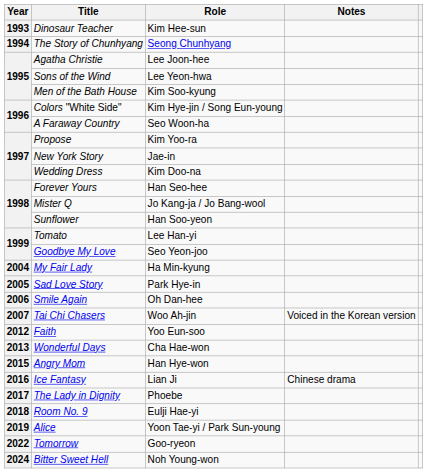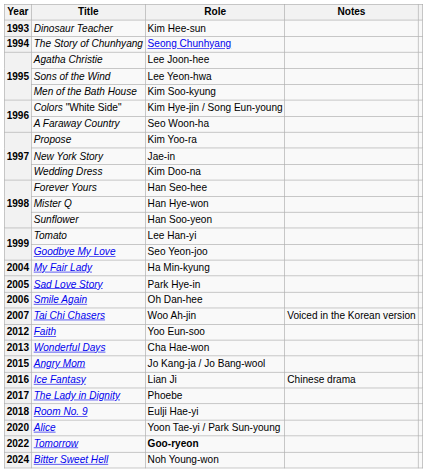 <table class="wikitable sortable plainrowheaders">
 <tr>
 <th scope="col">Year</th>
 <th scope="col">Title</th>
 <th scope="col">Role</th>
 <th scope="col">Notes</th>
 <th scope="col" class="unsortable"></th>
 </tr>
 <tr>
 <th scope="row">1993</th>
 <td><em>Dinosaur Teacher</em></td>
 <td>Kim Hee-sun</td>
 <td></td>
 <td></td>
 </tr>
 <tr>
 <th scope="row">1994</th>
 <td><em>The Story of Chunhyang</em></td>
 <td><a href='#'>Seong Chunhyang</a></td>
 <td></td>
 <td></td>
 </tr>
 <tr>
 <th scope="row" rowspan=3>1995</th>
 <td><em>Agatha Christie</em></td>
 <td>Lee Joon-hee</td>
 <td></td>
 <td></td>
 </tr>
 <tr>
 <td><em>Sons of the Wind</em></td>
 <td>Lee Yeon-hwa</td>
 <td></td>
 <td></td>
 </tr>
 <tr>
 <td><em>Men of the Bath House</em></td>
 <td>Kim Soo-kyung</td>
 <td></td>
 <td></td>
 </tr>
 <tr>
 <th scope="row" rowspan=2>1996</th>
 <td><em>Colors</em> "White Side"</td>
 <td>Kim Hye-jin / Song Eun-young</td>
 <td></td>
 <td></td>
 </tr>
 <tr>
 <td><em>A Faraway Country</em></td>
 <td>Seo Woon-ha</td>
 <td></td>
 <td></td>
 </tr>
 <tr>
 <th scope="row" rowspan=3>1997</th>
 <td><em>Propose</em></td>
 <td>Kim Yoo-ra</td>
 <td></td>
 <td></td>
 </tr>
 <tr>
 <td><em>New York Story</em></td>
 <td>Jae-in</td>
 <td></td>
 <td></td>
 </tr>
 <tr>
 <td><em>Wedding Dress</em></td>
 <td>Kim Doo-na</td>
 <td></td>
 <td></td>
 </tr>
 <tr>
 <th scope="row" rowspan=3>1998</th>
 <td><em>Forever Yours</em></td>
 <td>Han Seo-hee</td>
 <td></td>
 <td></td>
 </tr>
 <tr>
 <td><em>Mister Q</em></td>
-<td>Jo Kang-ja / Jo Bang-wool</td>
+<td>Han Hye-won</td>
 <td></td>
 <td></td>
 </tr>
 <tr>
 <td><em>Sunflower</em></td>
 <td>Han Soo-yeon</td>
 <td></td>
 <td></td>
 </tr>
 <tr>
 <th scope="row" rowspan=2>1999</th>
 <td><em>Tomato</em></td>
 <td>Lee Han-yi</td>
 <td></td>
 <td></td>
 </tr>
 <tr>
 <td><em><a href='#'>Goodbye My Love</a></em></td>
 <td>Seo Yeon-joo</td>
 <td></td>
 <td></td>
 </tr>
 <tr>
 <th scope="row">2004</th>
 <td><em><a href='#'>My Fair Lady</a></em></td>
 <td>Ha Min-kyung</td>
 <td></td>
 <td></td>
 </tr>
 <tr>
 <th scope="row">2005</th>
 <td><em><a href='#'>Sad Love Story</a></em></td>
 <td>Park Hye-in</td>
 <td></td>
 <td></td>
 </tr>
 <tr>
 <th scope="row">2006</th>
 <td><em><a href='#'>Smile Again</a></em></td>
 <td>Oh Dan-hee</td>
 <td></td>
 <td></td>
 </tr>
 <tr>
 <th scope="row">2007</th>
 <td><em><a href='#'>Tai Chi Chasers</a></em></td>
 <td>Woo Ah-jin</td>
 <td>Voiced in the Korean version</td>
 <td></td>
 </tr>
 <tr>
 <th scope="row">2012</th>
 <td><em><a href='#'>Faith</a></em></td>
 <td>Yoo Eun-soo</td>
 <td></td>
 <td></td>
 </tr>
 <tr>
 <th scope="row">2013</th>
 <td><em><a href='#'>Wonderful Days</a></em></td>
 <td>Cha Hae-won</td>
 <td></td>
 <td></td>
 </tr>
 <tr>
 <th scope="row">2015</th>
 <td><em><a href='#'>Angry Mom</a></em></td>
-<td>Han Hye-won</td>
+<td>Jo Kang-ja / Jo Bang-wool</td>
 <td></td>
 <td></td>
 </tr>
 <tr>
 <th scope="row">2016</th>
 <td><em><a href='#'>Ice Fantasy</a></em></td>
 <td>Lian Ji</td>
 <td>Chinese drama</td>
 <td></td>
 </tr>
 <tr>
 <th scope="row">2017</th>
 <td><em><a href='#'>The Lady in Dignity</a></em></td>
 <td>Phoebe</td>
 <td></td>
 <td></td>
 </tr>
 <tr>
 <th scope="row">2018</th>
 <td><em><a href='#'>Room No. 9</a></em></td>
 <td>Eulji Hae-yi</td>
 <td></td>
 <td></td>
 </tr>
 <tr>
-<th scope="row">2019</th>
+<th scope="row">2020</th>
 <td><em><a href='#'>Alice</a></em></td>
 <td>Yoon Tae-yi / Park Sun-young</td>
 <td></td>
 <td></td>
 </tr>
 <tr>
 <th scope="row">2022</th>
 <td><em><a href='#'>Tomorrow</a></em></td>
-<td>Goo-ryeon</td>
+<td><strong>Goo-ryeon</strong></td>
 <td></td>
 <td></td>
 </tr>
 <tr>
 <th scope="row">2024</th>
 <td><em><a href='#'>Bitter Sweet Hell</a></em></td>
 <td>Noh Young-won</td>
 <td></td>
 <td></td>
 </tr>
 </table>
